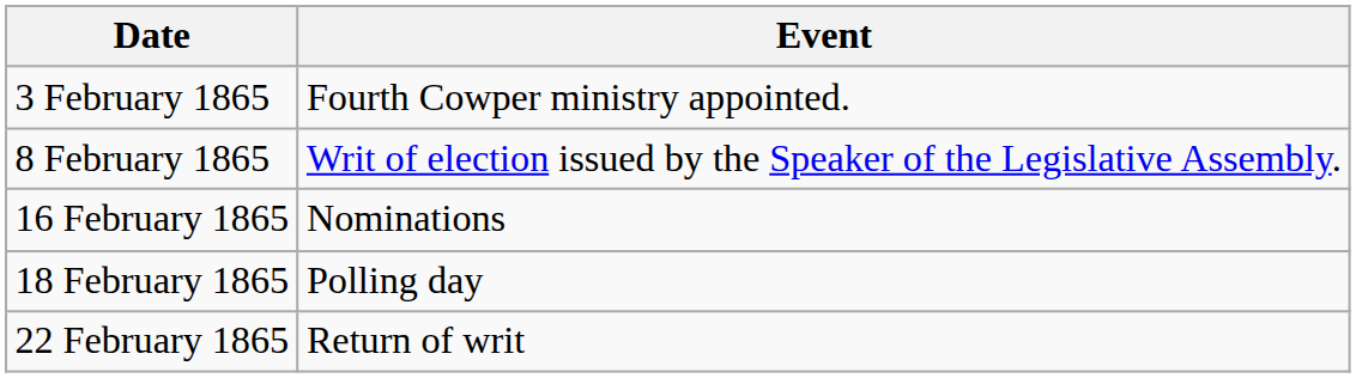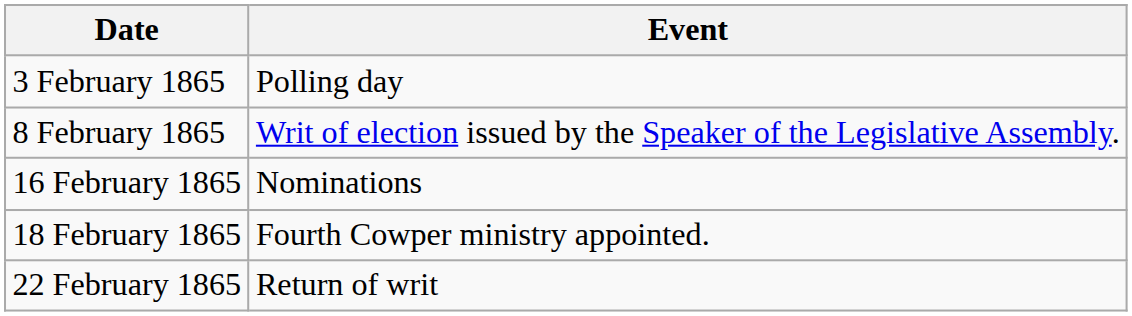 <table class="wikitable">
 <tr>
 <th>Date</th>
 <th>Event</th>
 </tr>
 <tr>
 <td>3 February 1865</td>
-<td>Fourth Cowper ministry appointed.</td>
+<td>Polling day</td>
 </tr>
 <tr>
 <td>8 February 1865</td>
 <td><a href='#'>Writ of election</a> issued by the <a href='#'>Speaker of the Legislative Assembly</a>.</td>
 </tr>
 <tr>
 <td>16 February 1865</td>
 <td>Nominations</td>
 </tr>
 <tr>
 <td>18 February 1865</td>
-<td>Polling day</td>
+<td>Fourth Cowper ministry appointed.</td>
 </tr>
 <tr>
 <td>22 February 1865</td>
 <td>Return of writ</td>
 </tr>
 </table>
